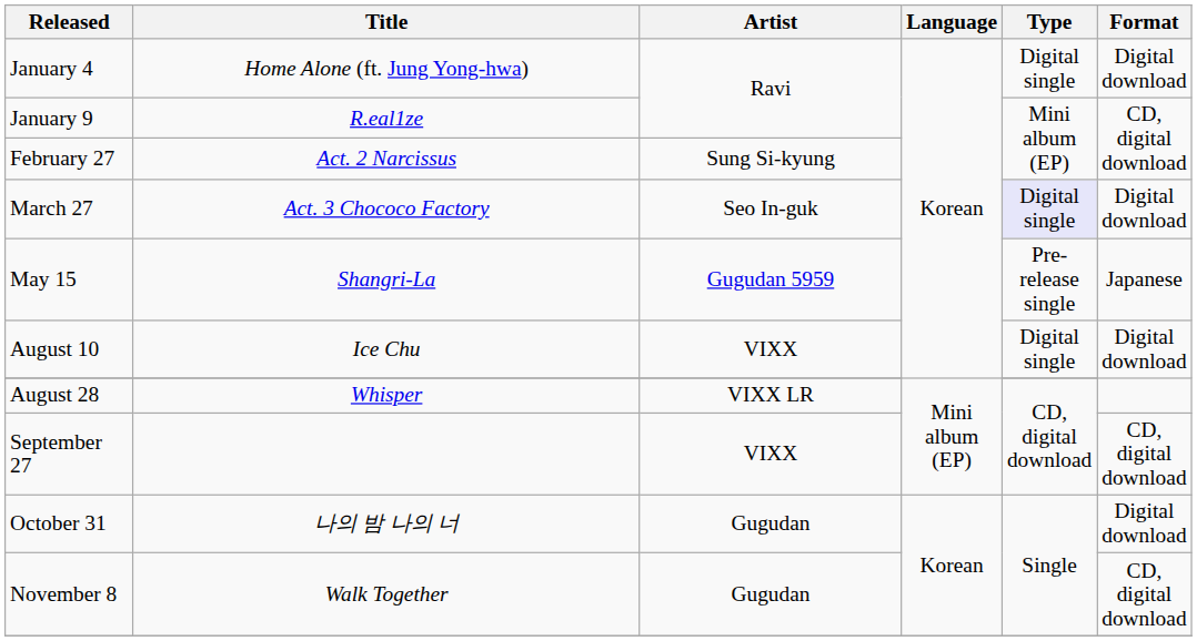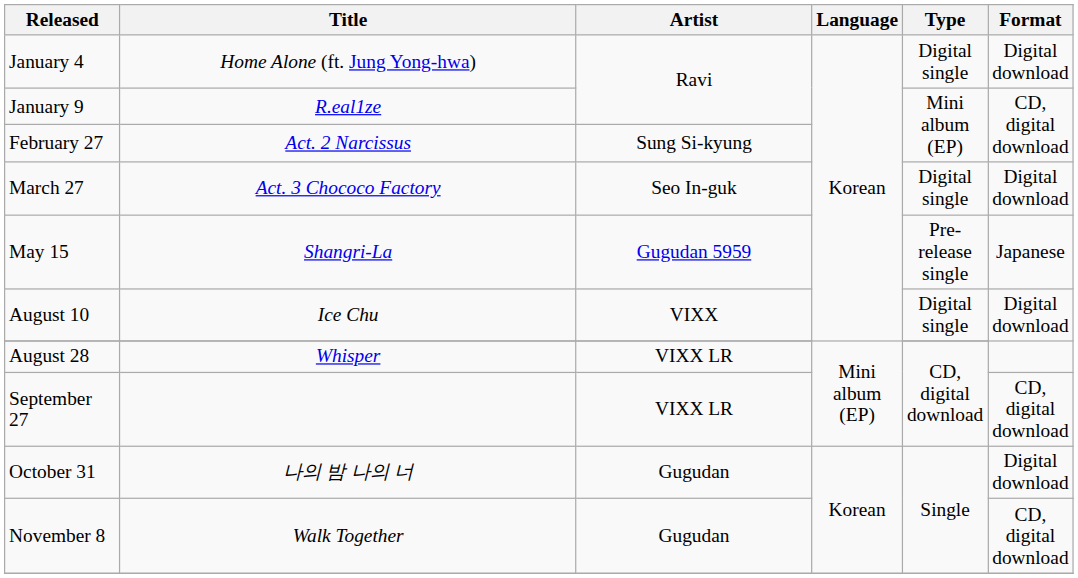 <table class="wikitable"  style="width:100%">
 <tr>
 <th width=90px>Released</th>
 <th width=400px>Title</th>
 <th width=200px>Artist</th>
 <th>Language</th>
 <th>Type</th>
 <th>Format</th>
 </tr>
 <tr>
 <td>January 4</td>
 <td align="center"><em>Home Alone</em> (ft. <a href='#'>Jung Yong-hwa</a>)</td>
 <td align="center" rowspan="2">Ravi</td>
 <td align="center" rowspan="7">Korean</td>
 <td align="center">Digital single</td>
 <td align="center">Digital download</td>
 </tr>
 <tr>
 <td>January 9</td>
 <td align="center"><em><a href='#'>R.eal1ze</a></em></td>
 <td align="center" rowspan="2">Mini album (EP)</td>
 <td align="center" rowspan="2">CD, digital download</td>
 </tr>
 <tr>
 <td>February 27</td>
 <td align="center"><em><a href='#'>Act. 2 Narcissus</a></em></td>
 <td align="center">Sung Si-kyung</td>
 </tr>
 <tr>
 <td>March 27</td>
 <td align="center"><em><a href='#'>Act. 3 Chococo Factory</a></em></td>
 <td align="center">Seo In-guk</td>
-<td align="center" style="background: lavender;">Digital single</td>
+<td align="center">Digital single</td>
 <td align="center">Digital download</td>
 </tr>
 <tr>
 <td>May 15</td>
 <td align="center"><em><a href='#'>Shangri-La</a></em></td>
 <td align="center"><a href='#'>Gugudan 5959</a></td>
 <td align="center">Pre-release single</td>
 <td align="center">Japanese</td>
 </tr>
 <tr>
 <td>August 10</td>
 <td align="center"><em>Ice Chu</em></td>
 <td align="center">VIXX</td>
 <td align="center">Digital single</td>
 <td align="center">Digital download</td>
 </tr>
 <tr>
 </tr>
 <tr>
 <td>August 28</td>
 <td align="center"><em><a href='#'>Whisper</a></em></td>
 <td align="center">VIXX LR</td>
 <td align="center" rowspan="2">Mini album (EP)</td>
 <td align="center" rowspan="2">CD, digital download</td>
 </tr>
 <tr>
 <td>September 27</td>
 <td align="center"></td>
-<td align="center">VIXX</td>
+<td align="center">VIXX LR</td>
 <td align="center">CD, digital download</td>
 </tr>
 <tr>
 <td>October 31</td>
 <td align="center"><em>나의 밤 나의 너</em></td>
 <td align="center">Gugudan</td>
 <td align="center" rowspan="2">Korean</td>
 <td align="center" rowspan="2">Single</td>
 <td align="center">Digital download</td>
 </tr>
 <tr>
 <td>November 8</td>
 <td align="center"><em>Walk Together</em></td>
 <td align="center">Gugudan</td>
 <td align="center">CD, digital download</td>
 </tr>
 <tr>
 </tr>
 </table>
